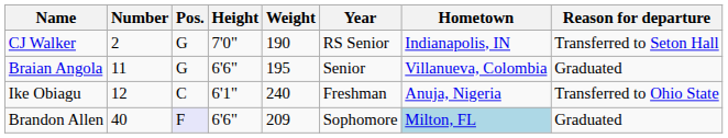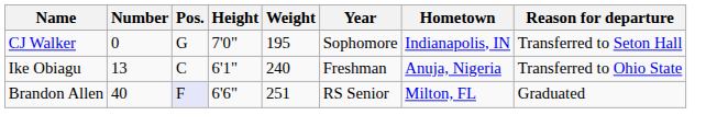 <table class="wikitable sortable" border="1">
 <tr>
 <th>Name</th>
 <th>Number</th>
 <th>Pos.</th>
 <th>Height</th>
 <th>Weight</th>
 <th>Year</th>
 <th>Hometown</th>
 <th class="unsortable">Reason for departure</th>
 </tr>
 <tr>
 <td><a href='#'>CJ Walker</a></td>
-<td>2</td>
+<td>0</td>
 <td>G</td>
 <td>7'0"</td>
-<td>190</td>
-<td>RS Senior</td>
+<td>195</td>
+<td>Sophomore</td>
 <td><a href='#'>Indianapolis, IN</a></td>
 <td>Transferred to <a href='#'>Seton Hall</a></td>
 </tr>
 <tr>
-<td><a href='#'>Braian Angola</a></td>
-<td>11</td>
-<td>G</td>
-<td>6'6"</td>
-<td>195</td>
-<td>Senior</td>
-<td><a href='#'>Villanueva, Colombia</a></td>
-<td>Graduated</td>
-</tr>
-<tr>
 <td>Ike Obiagu</td>
-<td>12</td>
+<td>13</td>
 <td>C</td>
 <td>6'1"</td>
 <td>240</td>
 <td>Freshman</td>
 <td><a href='#'>Anuja, Nigeria</a></td>
 <td>Transferred to <a href='#'>Ohio State</a></td>
 </tr>
 <tr>
 <td>Brandon Allen</td>
 <td>40</td>
 <td style="background: lavender;">F</td>
 <td>6'6"</td>
-<td>209</td>
-<td>Sophomore</td>
-<td style="background: lightblue;"><a href='#'>Milton, FL</a></td>
+<td>251</td>
+<td>RS Senior</td>
+<td><a href='#'>Milton, FL</a></td>
 <td>Graduated</td>
 </tr>
 </table>
